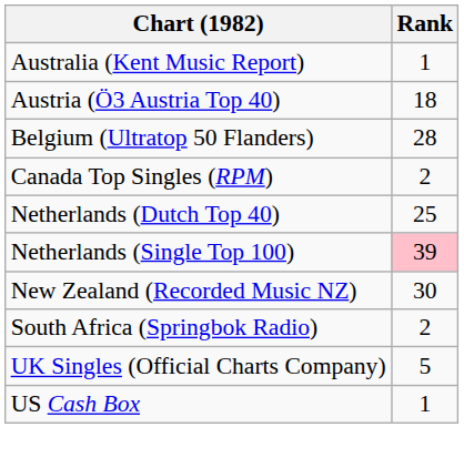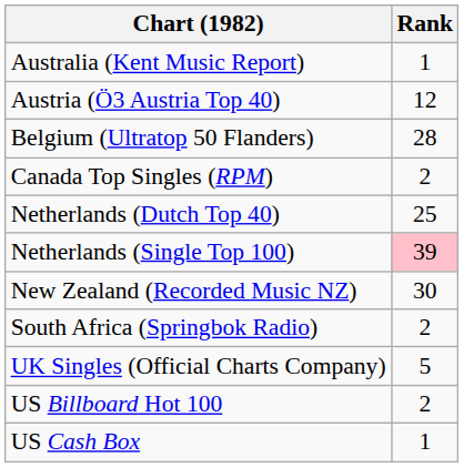 <table class="wikitable sortable">
 <tr>
 <th>Chart (1982)</th>
 <th>Rank</th>
 </tr>
 <tr>
 <td>Australia (<a href='#'>Kent Music Report</a>)</td>
 <td align="center">1</td>
 </tr>
 <tr>
 <td>Austria (<a href='#'>Ö3 Austria Top 40</a>)</td>
-<td align="center">18</td>
+<td align="center">12</td>
 </tr>
 <tr>
 <td>Belgium (<a href='#'>Ultratop</a> 50 Flanders)</td>
 <td align="center">28</td>
 </tr>
 <tr>
 <td>Canada Top Singles (<em><a href='#'>RPM</a></em>)</td>
 <td align="center">2</td>
 </tr>
 <tr>
 <td>Netherlands (<a href='#'>Dutch Top 40</a>)</td>
 <td align="center">25</td>
 </tr>
 <tr>
 <td>Netherlands (<a href='#'>Single Top 100</a>)</td>
 <td align="center" style="background: pink;">39</td>
 </tr>
 <tr>
 <td>New Zealand (<a href='#'>Recorded Music NZ</a>)</td>
 <td align="center">30</td>
 </tr>
 <tr>
 <td>South Africa (<a href='#'>Springbok Radio</a>)</td>
 <td align="center">2</td>
 </tr>
 <tr>
 <td><a href='#'>UK Singles</a> (Official Charts Company)</td>
 <td align="center">5</td>
 </tr>
 <tr>
+<td>US <a href='#'><em>Billboard</em> Hot 100</a></td>
+<td align="center">2</td>
+</tr>
+<tr>
 <td>US <em><a href='#'>Cash Box</a></em></td>
 <td align="center">1</td>
 </tr>
 </table>
